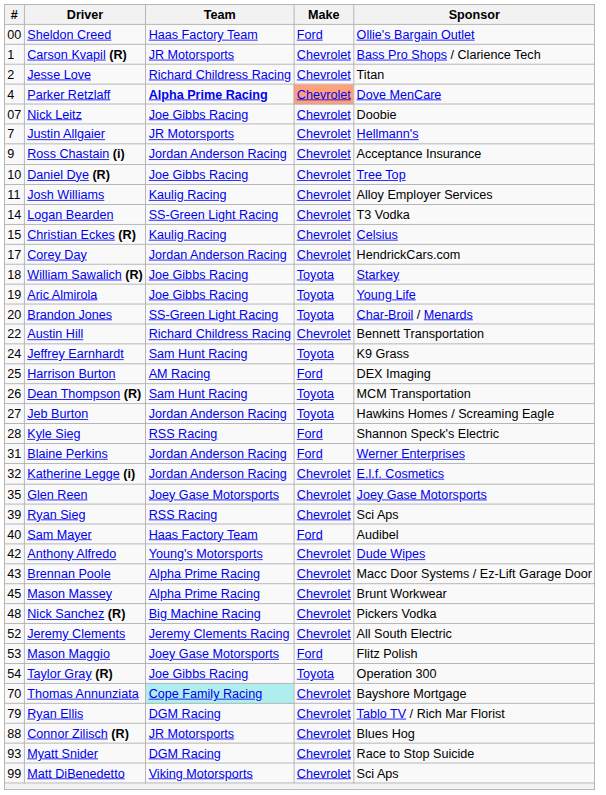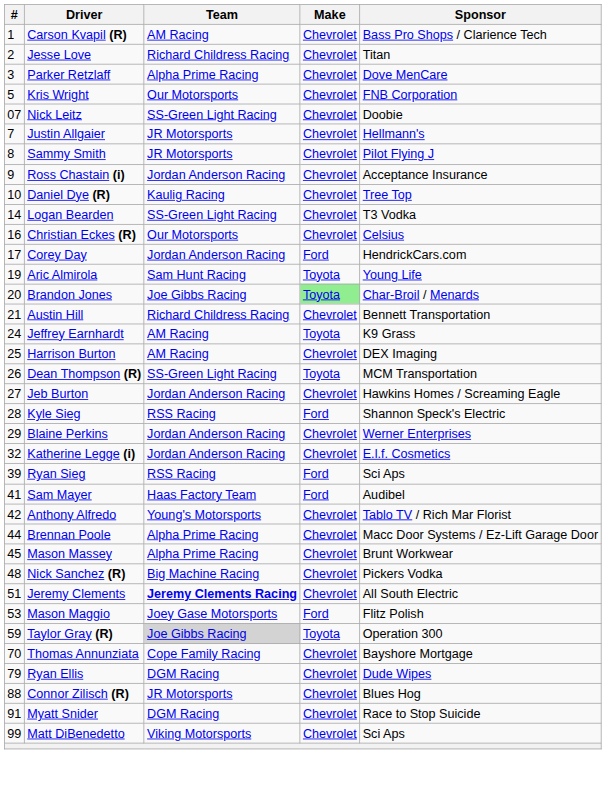 <table class="wikitable" style="font-size: 95%;">
 <tr>
 <th>#</th>
 <th>Driver</th>
 <th>Team</th>
 <th>Make</th>
 <th>Sponsor</th>
 </tr>
 <tr>
-<td>00</td>
-<td><a href='#'>Sheldon Creed</a></td>
-<td><a href='#'>Haas Factory Team</a></td>
-<td><a href='#'>Ford</a></td>
-<td><a href='#'>Ollie's Bargain Outlet</a></td>
-</tr>
-<tr>
 <td>1</td>
 <td><a href='#'>Carson Kvapil</a> <strong>(R)</strong></td>
-<td><a href='#'>JR Motorsports</a></td>
+<td><a href='#'>AM Racing</a></td>
 <td><a href='#'>Chevrolet</a></td>
 <td><a href='#'>Bass Pro Shops</a> / Clarience Tech</td>
 </tr>
 <tr>
 <td>2</td>
 <td><a href='#'>Jesse Love</a></td>
 <td nowrap=""><a href='#'>Richard Childress Racing</a></td>
 <td><a href='#'>Chevrolet</a></td>
 <td>Titan</td>
 </tr>
 <tr>
-<td>4</td>
+<td>3</td>
 <td><a href='#'>Parker Retzlaff</a></td>
-<td><strong><a href='#'>Alpha Prime Racing</a></strong></td>
-<td style="background: lightsalmon;"><a href='#'>Chevrolet</a></td>
+<td><a href='#'>Alpha Prime Racing</a></td>
+<td><a href='#'>Chevrolet</a></td>
 <td><a href='#'>Dove MenCare</a></td>
+</tr>
+<tr>
+<td>5</td>
+<td><a href='#'>Kris Wright</a></td>
+<td><a href='#'>Our Motorsports</a></td>
+<td><a href='#'>Chevrolet</a></td>
+<td><a href='#'>FNB Corporation</a></td>
 </tr>
 <tr>
 <td>07</td>
 <td><a href='#'>Nick Leitz</a></td>
-<td><a href='#'>Joe Gibbs Racing</a></td>
+<td><a href='#'>SS-Green Light Racing</a></td>
 <td><a href='#'>Chevrolet</a></td>
 <td>Doobie</td>
 </tr>
 <tr>
 <td>7</td>
 <td><a href='#'>Justin Allgaier</a></td>
 <td><a href='#'>JR Motorsports</a></td>
 <td><a href='#'>Chevrolet</a></td>
 <td><a href='#'>Hellmann's</a></td>
 </tr>
 <tr>
+<td>8</td>
+<td><a href='#'>Sammy Smith</a></td>
+<td><a href='#'>JR Motorsports</a></td>
+<td><a href='#'>Chevrolet</a></td>
+<td><a href='#'>Pilot Flying J</a></td>
+</tr>
+<tr>
 <td>9</td>
 <td><a href='#'>Ross Chastain</a> <strong>(i)</strong></td>
 <td><a href='#'>Jordan Anderson Racing</a></td>
 <td><a href='#'>Chevrolet</a></td>
 <td>Acceptance Insurance</td>
 </tr>
 <tr>
 <td>10</td>
 <td><a href='#'>Daniel Dye</a> <strong>(R)</strong></td>
-<td><a href='#'>Joe Gibbs Racing</a></td>
+<td><a href='#'>Kaulig Racing</a></td>
 <td><a href='#'>Chevrolet</a></td>
 <td><a href='#'>Tree Top</a></td>
-</tr>
-<tr>
-<td>11</td>
-<td><a href='#'>Josh Williams</a></td>
-<td><a href='#'>Kaulig Racing</a></td>
-<td><a href='#'>Chevrolet</a></td>
-<td>Alloy Employer Services</td>
 </tr>
 <tr>
 <td>14</td>
 <td><a href='#'>Logan Bearden</a></td>
 <td><a href='#'>SS-Green Light Racing</a></td>
 <td><a href='#'>Chevrolet</a></td>
 <td>T3 Vodka</td>
 </tr>
 <tr>
-<td>15</td>
+<td>16</td>
 <td><a href='#'>Christian Eckes</a> <strong>(R)</strong></td>
-<td><a href='#'>Kaulig Racing</a></td>
+<td><a href='#'>Our Motorsports</a></td>
 <td><a href='#'>Chevrolet</a></td>
 <td><a href='#'>Celsius</a></td>
 </tr>
 <tr>
 <td>17</td>
 <td><a href='#'>Corey Day</a></td>
 <td><a href='#'>Jordan Anderson Racing</a></td>
-<td><a href='#'>Chevrolet</a></td>
+<td><a href='#'>Ford</a></td>
 <td>HendrickCars.com</td>
-</tr>
-<tr>
-<td>18</td>
-<td nowrap=""><a href='#'>William Sawalich</a> <strong>(R)</strong></td>
-<td><a href='#'>Joe Gibbs Racing</a></td>
-<td><a href='#'>Toyota</a></td>
-<td><a href='#'>Starkey</a></td>
 </tr>
 <tr>
 <td>19</td>
 <td><a href='#'>Aric Almirola</a></td>
-<td><a href='#'>Joe Gibbs Racing</a></td>
+<td><a href='#'>Sam Hunt Racing</a></td>
 <td><a href='#'>Toyota</a></td>
 <td><a href='#'>Young Life</a></td>
 </tr>
 <tr>
 <td>20</td>
 <td><a href='#'>Brandon Jones</a></td>
-<td><a href='#'>SS-Green Light Racing</a></td>
-<td><a href='#'>Toyota</a></td>
+<td><a href='#'>Joe Gibbs Racing</a></td>
+<td style="background: lightgreen;"><a href='#'>Toyota</a></td>
 <td><a href='#'>Char-Broil</a> / <a href='#'>Menards</a></td>
 </tr>
 <tr>
-<td>22</td>
+<td>21</td>
 <td><a href='#'>Austin Hill</a></td>
 <td><a href='#'>Richard Childress Racing</a></td>
 <td><a href='#'>Chevrolet</a></td>
 <td>Bennett Transportation</td>
 </tr>
 <tr>
 <td>24</td>
 <td><a href='#'>Jeffrey Earnhardt</a></td>
-<td><a href='#'>Sam Hunt Racing</a></td>
+<td><a href='#'>AM Racing</a></td>
 <td><a href='#'>Toyota</a></td>
 <td>K9 Grass</td>
 </tr>
 <tr>
 <td>25</td>
 <td><a href='#'>Harrison Burton</a></td>
 <td><a href='#'>AM Racing</a></td>
-<td><a href='#'>Ford</a></td>
+<td><a href='#'>Chevrolet</a></td>
 <td>DEX Imaging</td>
 </tr>
 <tr>
 <td>26</td>
 <td><a href='#'>Dean Thompson</a> <strong>(R)</strong></td>
-<td><a href='#'>Sam Hunt Racing</a></td>
+<td><a href='#'>SS-Green Light Racing</a></td>
 <td><a href='#'>Toyota</a></td>
 <td>MCM Transportation</td>
 </tr>
 <tr>
 <td>27</td>
 <td><a href='#'>Jeb Burton</a></td>
 <td><a href='#'>Jordan Anderson Racing</a></td>
-<td><a href='#'>Toyota</a></td>
+<td><a href='#'>Chevrolet</a></td>
 <td>Hawkins Homes / Screaming Eagle</td>
 </tr>
 <tr>
 <td>28</td>
 <td><a href='#'>Kyle Sieg</a></td>
 <td><a href='#'>RSS Racing</a></td>
 <td><a href='#'>Ford</a></td>
 <td>Shannon Speck's Electric</td>
 </tr>
 <tr>
-<td>31</td>
+<td>29</td>
 <td><a href='#'>Blaine Perkins</a></td>
 <td><a href='#'>Jordan Anderson Racing</a></td>
-<td><a href='#'>Ford</a></td>
+<td><a href='#'>Chevrolet</a></td>
 <td><a href='#'>Werner Enterprises</a></td>
 </tr>
 <tr>
 <td>32</td>
 <td><a href='#'>Katherine Legge</a> <strong>(i)</strong></td>
 <td><a href='#'>Jordan Anderson Racing</a></td>
 <td><a href='#'>Chevrolet</a></td>
 <td><a href='#'>E.l.f. Cosmetics</a></td>
 </tr>
 <tr>
-<td>35</td>
-<td><a href='#'>Glen Reen</a></td>
-<td><a href='#'>Joey Gase Motorsports</a></td>
-<td><a href='#'>Chevrolet</a></td>
-<td><a href='#'>Joey Gase Motorsports</a></td>
-</tr>
-<tr>
 <td>39</td>
 <td><a href='#'>Ryan Sieg</a></td>
 <td><a href='#'>RSS Racing</a></td>
-<td><a href='#'>Chevrolet</a></td>
+<td><a href='#'>Ford</a></td>
 <td>Sci Aps</td>
 </tr>
 <tr>
-<td>40</td>
+<td>41</td>
 <td><a href='#'>Sam Mayer</a></td>
 <td><a href='#'>Haas Factory Team</a></td>
 <td><a href='#'>Ford</a></td>
 <td>Audibel</td>
 </tr>
 <tr>
 <td>42</td>
 <td><a href='#'>Anthony Alfredo</a></td>
 <td><a href='#'>Young's Motorsports</a></td>
 <td><a href='#'>Chevrolet</a></td>
-<td><a href='#'>Dude Wipes</a></td>
+<td><a href='#'>Tablo TV</a> / Rich Mar Florist</td>
 </tr>
 <tr>
-<td>43</td>
+<td>44</td>
 <td><a href='#'>Brennan Poole</a></td>
 <td><a href='#'>Alpha Prime Racing</a></td>
 <td><a href='#'>Chevrolet</a></td>
 <td>Macc Door Systems / Ez-Lift Garage Door</td>
 </tr>
 <tr>
 <td>45</td>
 <td><a href='#'>Mason Massey</a></td>
 <td><a href='#'>Alpha Prime Racing</a></td>
 <td><a href='#'>Chevrolet</a></td>
 <td>Brunt Workwear</td>
 </tr>
 <tr>
 <td>48</td>
 <td><a href='#'>Nick Sanchez</a> <strong>(R)</strong></td>
 <td><a href='#'>Big Machine Racing</a></td>
 <td><a href='#'>Chevrolet</a></td>
 <td>Pickers Vodka</td>
 </tr>
 <tr>
-<td>52</td>
+<td>51</td>
 <td><a href='#'>Jeremy Clements</a></td>
-<td><a href='#'>Jeremy Clements Racing</a></td>
+<td><strong><a href='#'>Jeremy Clements Racing</a></strong></td>
 <td><a href='#'>Chevrolet</a></td>
 <td>All South Electric</td>
 </tr>
 <tr>
 <td>53</td>
 <td><a href='#'>Mason Maggio</a></td>
 <td><a href='#'>Joey Gase Motorsports</a></td>
 <td><a href='#'>Ford</a></td>
 <td>Flitz Polish</td>
 </tr>
 <tr>
-<td>54</td>
+<td>59</td>
 <td><a href='#'>Taylor Gray</a> <strong>(R)</strong></td>
-<td><a href='#'>Joe Gibbs Racing</a></td>
+<td style="background: lightgrey;"><a href='#'>Joe Gibbs Racing</a></td>
 <td><a href='#'>Toyota</a></td>
 <td>Operation 300</td>
 </tr>
 <tr>
 <td>70</td>
 <td><a href='#'>Thomas Annunziata</a></td>
-<td style="background: paleturquoise;"><a href='#'>Cope Family Racing</a></td>
+<td><a href='#'>Cope Family Racing</a></td>
 <td><a href='#'>Chevrolet</a></td>
 <td>Bayshore Mortgage</td>
 </tr>
 <tr>
 <td>79</td>
 <td><a href='#'>Ryan Ellis</a></td>
 <td><a href='#'>DGM Racing</a></td>
 <td><a href='#'>Chevrolet</a></td>
-<td><a href='#'>Tablo TV</a> / Rich Mar Florist</td>
+<td><a href='#'>Dude Wipes</a></td>
 </tr>
 <tr>
 <td>88</td>
 <td><a href='#'>Connor Zilisch</a> <strong>(R)</strong></td>
 <td><a href='#'>JR Motorsports</a></td>
 <td><a href='#'>Chevrolet</a></td>
 <td>Blues Hog</td>
 </tr>
 <tr>
-<td>93</td>
+<td>91</td>
 <td><a href='#'>Myatt Snider</a></td>
 <td><a href='#'>DGM Racing</a></td>
 <td><a href='#'>Chevrolet</a></td>
 <td>Race to Stop Suicide</td>
 </tr>
 <tr>
 <td>99</td>
 <td><a href='#'>Matt DiBenedetto</a></td>
 <td><a href='#'>Viking Motorsports</a></td>
 <td><a href='#'>Chevrolet</a></td>
 <td>Sci Aps</td>
 </tr>
 <tr>
 <th colspan="5"></th>
 </tr>
 </table>
